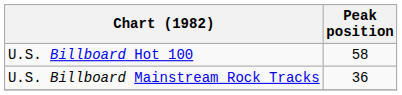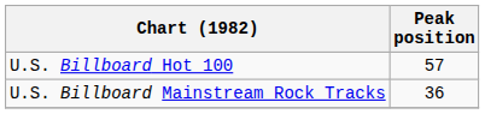 <table class="wikitable">
 <tr>
 <th>Chart (1982)</th>
 <th>Peak<br>position</th>
 </tr>
 <tr>
 <td align="left">U.S. <a href='#'><em>Billboard</em> Hot 100</a></td>
-<td align="center">58</td>
+<td align="center">57</td>
 </tr>
 <tr>
 <td align="left">U.S. <em>Billboard</em> <a href='#'>Mainstream Rock Tracks</a></td>
 <td align="center">36</td>
 </tr>
 <tr>
 </tr>
 </table>
